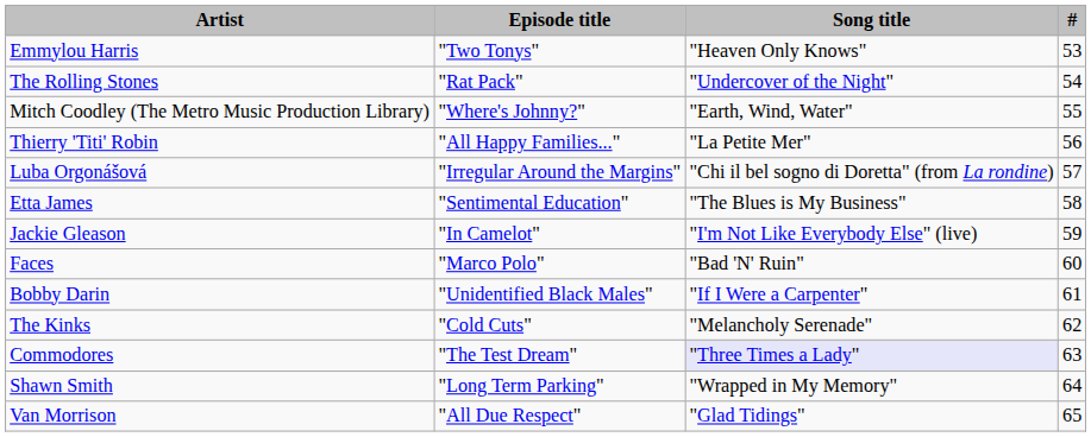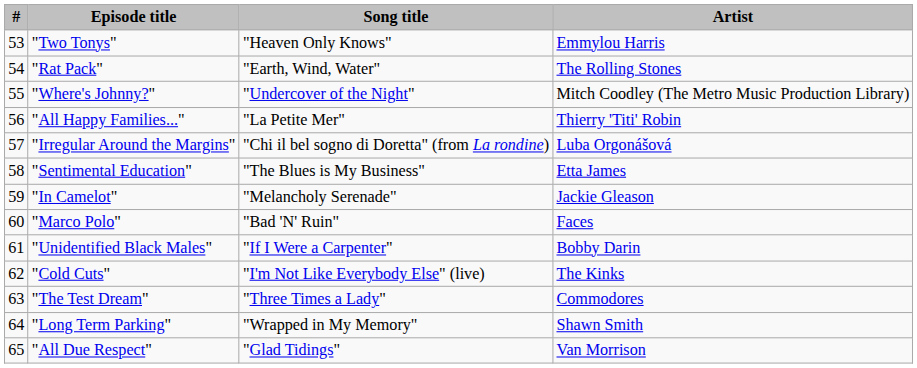 <table class="wikitable">
 <tr>
-<th style="background-color:silver;">Artist</th>
+<th style="background-color:silver;">#</th>
 <th style="background-color:silver;">Episode title</th>
 <th style="background-color:silver;">Song title</th>
-<th style="background-color:silver;">#</th>
+<th style="background-color:silver;">Artist</th>
 </tr>
 <tr>
-<td><a href='#'>Emmylou Harris</a></td>
+<td>53</td>
 <td>"<a href='#'>Two Tonys</a>"</td>
 <td>"Heaven Only Knows"</td>
-<td>53</td>
+<td><a href='#'>Emmylou Harris</a></td>
 </tr>
 <tr>
+<td>54</td>
+<td>"<a href='#'>Rat Pack</a>"</td>
+<td>"Earth, Wind, Water"</td>
 <td><a href='#'>The Rolling Stones</a></td>
-<td>"<a href='#'>Rat Pack</a>"</td>
-<td>"<a href='#'>Undercover of the Night</a>"</td>
-<td>54</td>
 </tr>
 <tr>
+<td>55</td>
+<td>"<a href='#'>Where's Johnny?</a>"</td>
+<td>"<a href='#'>Undercover of the Night</a>"</td>
 <td>Mitch Coodley (The Metro Music Production Library)</td>
-<td>"<a href='#'>Where's Johnny?</a>"</td>
-<td>"Earth, Wind, Water"</td>
-<td>55</td>
 </tr>
 <tr>
-<td><a href='#'>Thierry 'Titi' Robin</a></td>
+<td>56</td>
 <td>"<a href='#'>All Happy Families...</a>"</td>
 <td>"La Petite Mer"</td>
-<td>56</td>
+<td><a href='#'>Thierry 'Titi' Robin</a></td>
 </tr>
 <tr>
-<td><a href='#'>Luba Orgonášová</a></td>
+<td>57</td>
 <td>"<a href='#'>Irregular Around the Margins</a>"</td>
 <td>"Chi il bel sogno di Doretta" (from <em><a href='#'>La rondine</a></em>)</td>
-<td>57</td>
+<td><a href='#'>Luba Orgonášová</a></td>
 </tr>
 <tr>
-<td><a href='#'>Etta James</a></td>
+<td>58</td>
 <td>"<a href='#'>Sentimental Education</a>"</td>
 <td>"The Blues is My Business"</td>
-<td>58</td>
+<td><a href='#'>Etta James</a></td>
 </tr>
 <tr>
+<td>59</td>
+<td>"<a href='#'>In Camelot</a>"</td>
+<td>"Melancholy Serenade"</td>
 <td><a href='#'>Jackie Gleason</a></td>
-<td>"<a href='#'>In Camelot</a>"</td>
-<td>"<a href='#'>I'm Not Like Everybody Else</a>" (live)</td>
-<td>59</td>
 </tr>
 <tr>
-<td><a href='#'>Faces</a></td>
+<td>60</td>
 <td>"<a href='#'>Marco Polo</a>"</td>
 <td>"Bad 'N' Ruin"</td>
-<td>60</td>
+<td><a href='#'>Faces</a></td>
 </tr>
 <tr>
-<td><a href='#'>Bobby Darin</a></td>
+<td>61</td>
 <td>"<a href='#'>Unidentified Black Males</a>"</td>
 <td>"<a href='#'>If I Were a Carpenter</a>"</td>
-<td>61</td>
+<td><a href='#'>Bobby Darin</a></td>
 </tr>
 <tr>
+<td>62</td>
+<td>"<a href='#'>Cold Cuts</a>"</td>
+<td>"<a href='#'>I'm Not Like Everybody Else</a>" (live)</td>
 <td><a href='#'>The Kinks</a></td>
-<td>"<a href='#'>Cold Cuts</a>"</td>
-<td>"Melancholy Serenade"</td>
-<td>62</td>
 </tr>
 <tr>
+<td>63</td>
+<td>"<a href='#'>The Test Dream</a>"</td>
+<td>"<a href='#'>Three Times a Lady</a>"</td>
 <td><a href='#'>Commodores</a></td>
-<td>"<a href='#'>The Test Dream</a>"</td>
-<td style="background: lavender;">"<a href='#'>Three Times a Lady</a>"</td>
-<td>63</td>
 </tr>
 <tr>
-<td><a href='#'>Shawn Smith</a></td>
+<td>64</td>
 <td>"<a href='#'>Long Term Parking</a>"</td>
 <td>"Wrapped in My Memory"</td>
-<td>64</td>
+<td><a href='#'>Shawn Smith</a></td>
 </tr>
 <tr>
-<td><a href='#'>Van Morrison</a></td>
+<td>65</td>
 <td>"<a href='#'>All Due Respect</a>"</td>
 <td>"<a href='#'>Glad Tidings</a>"</td>
-<td>65</td>
+<td><a href='#'>Van Morrison</a></td>
 </tr>
 </table>
